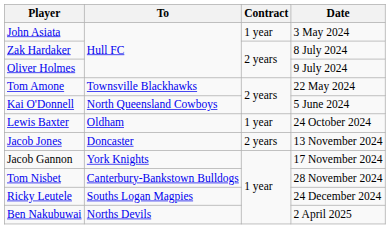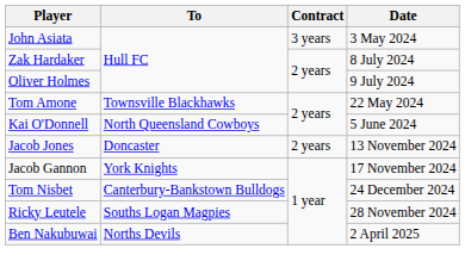 <table class="wikitable">
 <tr>
 <th>Player</th>
 <th>To</th>
 <th>Contract</th>
 <th>Date</th>
 </tr>
 <tr>
 <td> <a href='#'>John Asiata</a></td>
 <td rowspan=3> <a href='#'>Hull FC</a></td>
-<td>1 year</td>
+<td>3 years</td>
 <td>3 May 2024</td>
 </tr>
 <tr>
 <td> <a href='#'>Zak Hardaker</a></td>
 <td rowspan=2>2 years</td>
 <td>8 July 2024</td>
 </tr>
 <tr>
 <td> <a href='#'>Oliver Holmes</a></td>
 <td>9 July 2024</td>
 </tr>
 <tr>
 <td> <a href='#'>Tom Amone</a></td>
 <td> <a href='#'>Townsville Blackhawks</a></td>
 <td rowspan=2>2 years</td>
 <td>22 May 2024</td>
 </tr>
 <tr>
 <td> <a href='#'>Kai O'Donnell</a></td>
 <td> <a href='#'>North Queensland Cowboys</a></td>
 <td>5 June 2024</td>
 </tr>
 <tr>
-<td> <a href='#'>Lewis Baxter</a></td>
-<td> <a href='#'>Oldham</a></td>
-<td>1 year</td>
-<td>24 October 2024</td>
-</tr>
-<tr>
 <td> <a href='#'>Jacob Jones</a></td>
 <td> <a href='#'>Doncaster</a></td>
 <td>2 years</td>
 <td>13 November 2024</td>
 </tr>
 <tr>
 <td> Jacob Gannon</td>
 <td> <a href='#'>York Knights</a></td>
 <td rowspan=4>1 year</td>
 <td>17 November 2024</td>
 </tr>
 <tr>
 <td> <a href='#'>Tom Nisbet</a></td>
 <td> <a href='#'>Canterbury-Bankstown Bulldogs</a></td>
-<td>28 November 2024</td>
+<td>24 December 2024</td>
 </tr>
 <tr>
 <td> <a href='#'>Ricky Leutele</a></td>
 <td> <a href='#'>Souths Logan Magpies</a></td>
-<td>24 December 2024</td>
+<td>28 November 2024</td>
 </tr>
 <tr>
 <td> <a href='#'>Ben Nakubuwai</a></td>
 <td> <a href='#'>Norths Devils</a></td>
 <td>2 April 2025</td>
 </tr>
 </table>
